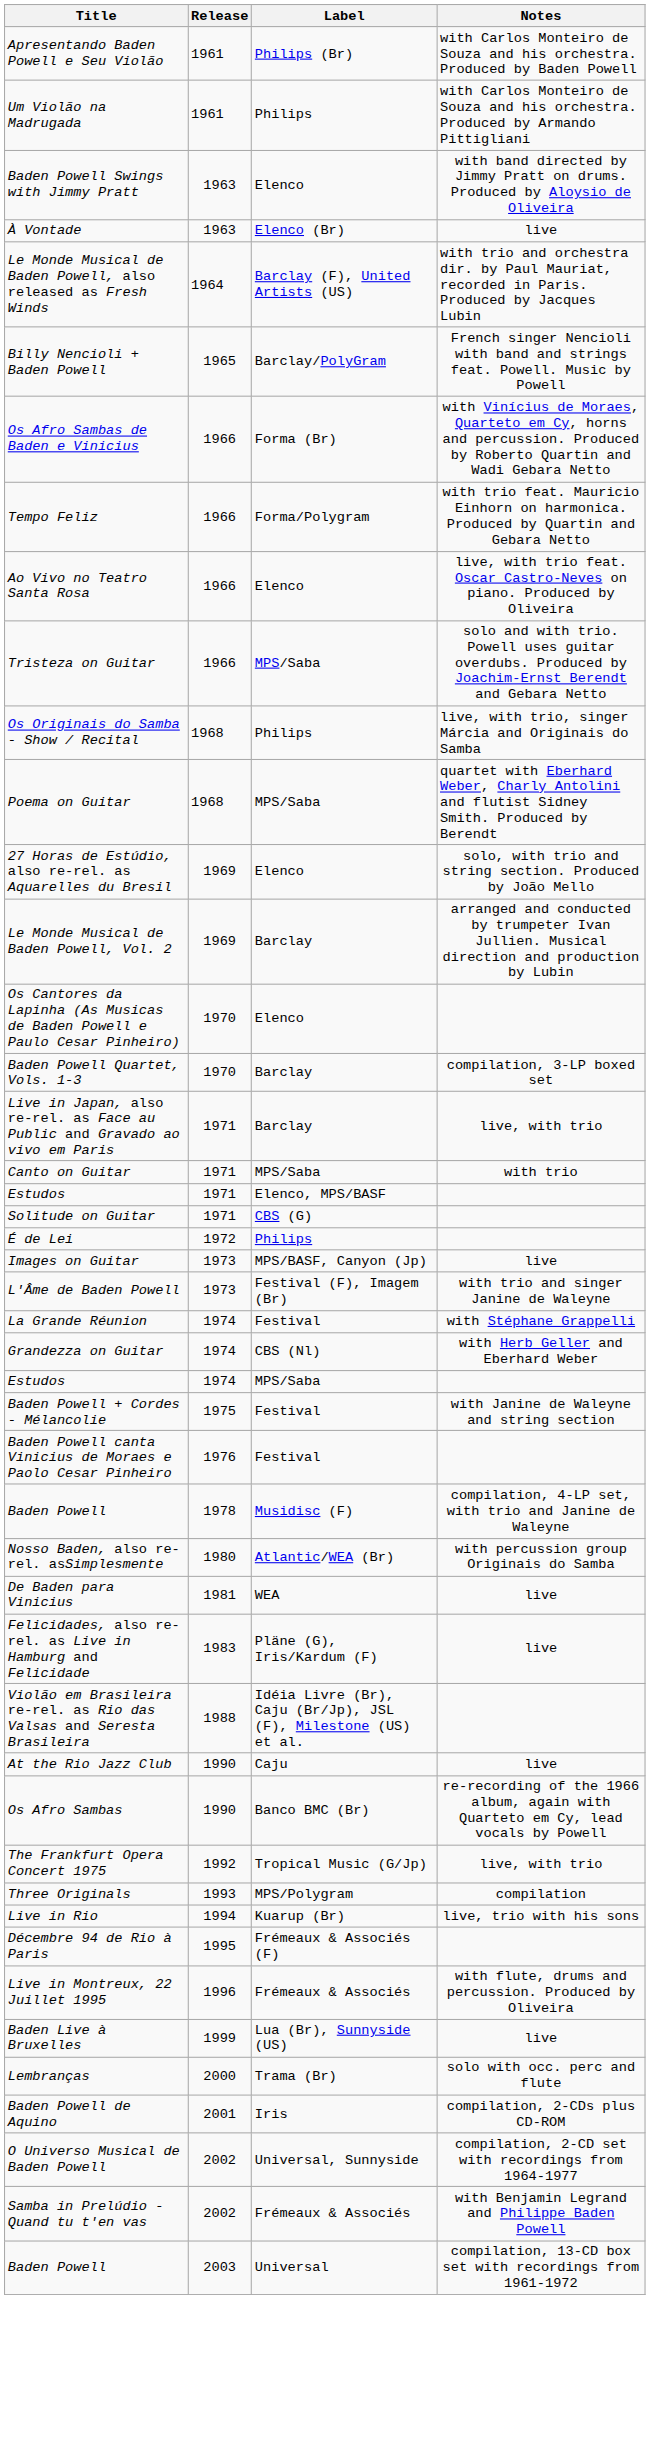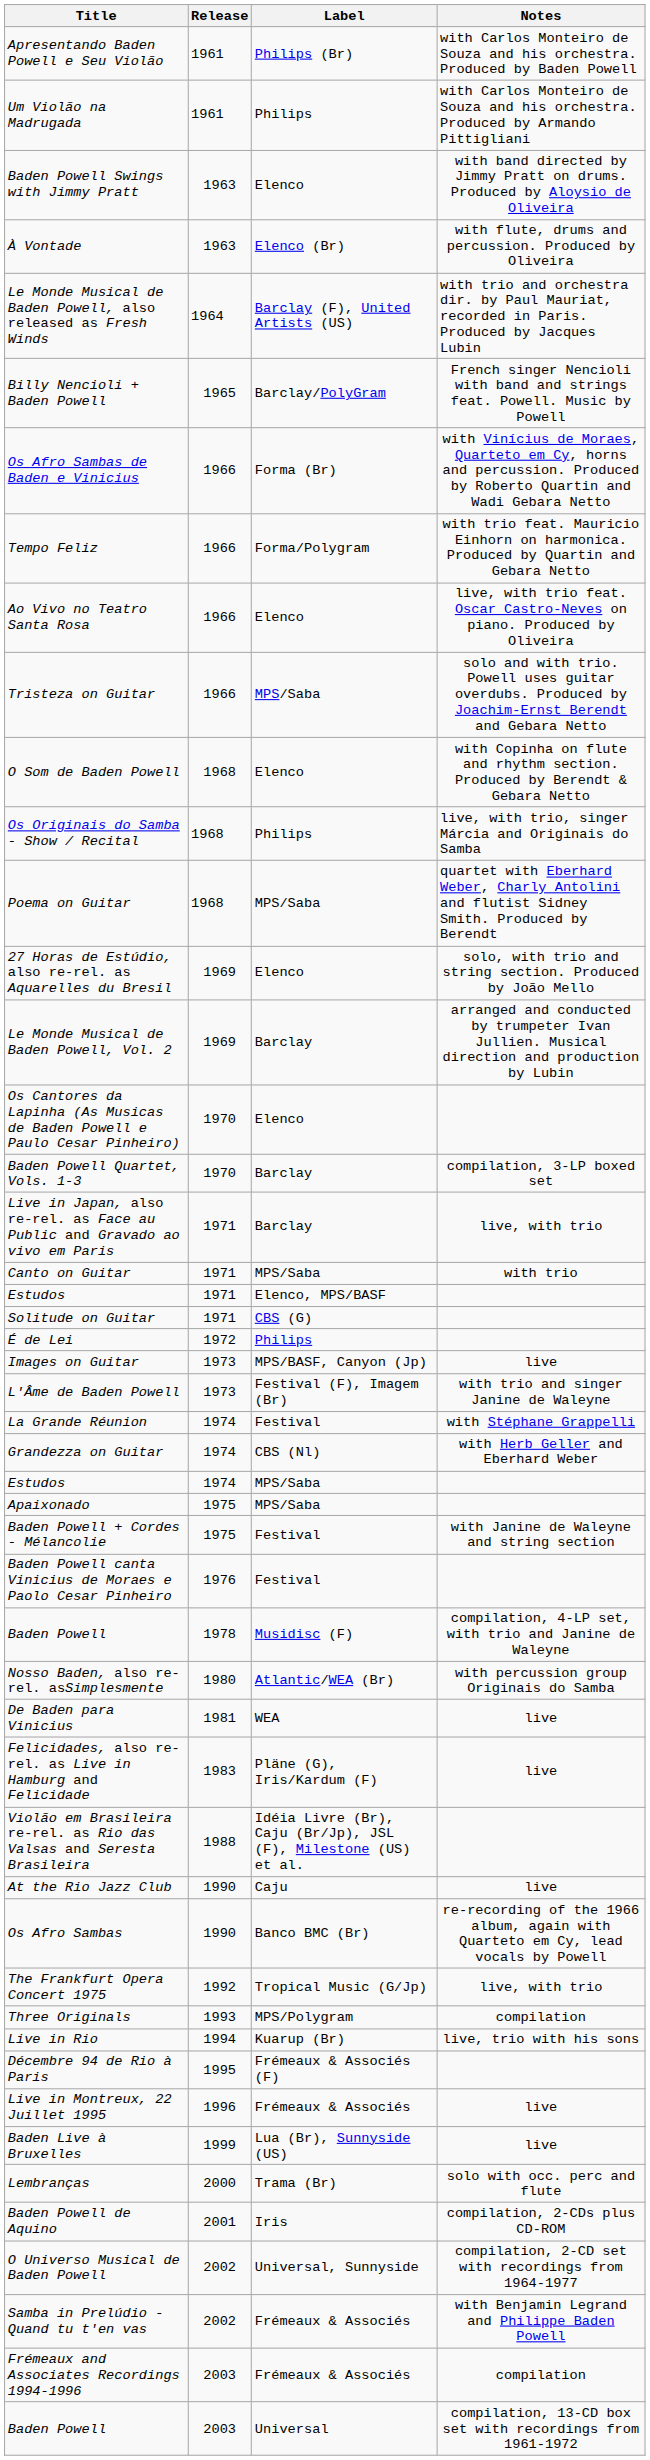 <table class="wikitable">
 <tr>
 <th>Title</th>
 <th>Release</th>
 <th>Label</th>
 <th>Notes</th>
 </tr>
 <tr style="text-align:left;">
 <td align=left><em>Apresentando Baden Powell e Seu Violão</em></td>
 <td>1961</td>
 <td align=left><a href='#'>Philips</a> (Br)</td>
 <td>with Carlos Monteiro de Souza and his orchestra. Produced by Baden Powell</td>
 </tr>
 <tr style="text-align:left;">
 <td align=left><em>Um Violão na Madrugada</em></td>
 <td>1961</td>
 <td align=left>Philips</td>
 <td>with Carlos Monteiro de Souza and his orchestra. Produced by Armando Pittigliani</td>
 </tr>
 <tr align=center>
 <td align=left><em>Baden Powell Swings with Jimmy Pratt</em></td>
 <td>1963</td>
 <td align=left>Elenco</td>
 <td>with band directed by Jimmy Pratt on drums. Produced by <a href='#'>Aloysio de Oliveira</a></td>
 </tr>
 <tr align=center>
 <td align=left><em>À Vontade</em></td>
 <td>1963</td>
 <td align=left><a href='#'>Elenco</a> (Br)</td>
-<td>live</td>
+<td>with flute, drums and percussion. Produced by Oliveira</td>
 </tr>
 <tr style="text-align:left;">
 <td align=left><em>Le Monde Musical de Baden Powell,</em> also released as <em>Fresh Winds</em></td>
 <td>1964</td>
 <td align=left><a href='#'>Barclay</a> (F), <a href='#'>United Artists</a> (US)</td>
 <td>with trio and orchestra dir. by Paul Mauriat, recorded in Paris. Produced by Jacques Lubin</td>
 </tr>
 <tr align=center>
 <td align=left><em>Billy Nencioli + Baden Powell</em></td>
 <td>1965</td>
 <td align=left>Barclay/<a href='#'>PolyGram</a></td>
 <td>French singer Nencioli with band and strings feat. Powell. Music by Powell</td>
 </tr>
 <tr align=center>
 <td align=left><em><a href='#'>Os Afro Sambas de Baden e Vinicius</a></em></td>
 <td>1966</td>
 <td align=left>Forma (Br)</td>
 <td>with <a href='#'>Vinícius de Moraes</a>, <a href='#'>Quarteto em Cy</a>, horns and percussion. Produced by Roberto Quartin and Wadi Gebara Netto</td>
 </tr>
 <tr align=center>
 <td align=left><em>Tempo Feliz</em></td>
 <td>1966</td>
 <td align=left>Forma/Polygram</td>
 <td>with trio feat. Mauricio Einhorn on harmonica. Produced by Quartin and Gebara Netto</td>
 </tr>
 <tr align=center>
 <td align=left><em>Ao Vivo no Teatro Santa Rosa</em></td>
 <td>1966</td>
 <td align=left>Elenco</td>
 <td>live, with trio feat. <a href='#'>Oscar Castro-Neves</a> on piano. Produced by Oliveira</td>
 </tr>
 <tr align=center>
 <td align=left><em>Tristeza on Guitar</em></td>
 <td>1966</td>
 <td align=left><a href='#'>MPS</a>/Saba</td>
 <td>solo and with trio. Powell uses guitar overdubs. Produced by <a href='#'>Joachim-Ernst Berendt</a> and Gebara Netto</td>
+</tr>
+<tr align=center>
+<td align=left><em>O Som de Baden Powell</em></td>
+<td>1968</td>
+<td align=left>Elenco</td>
+<td>with Copinha on flute and rhythm section. Produced by Berendt & Gebara Netto</td>
 </tr>
 <tr style="text-align:left;">
 <td align=left><em><a href='#'>Os Originais do Samba</a> - Show / Recital</em></td>
 <td>1968</td>
 <td align=left>Philips</td>
 <td>live, with trio, singer Márcia and Originais do Samba</td>
 </tr>
 <tr style="text-align:left;">
 <td align=left><em>Poema on Guitar</em></td>
 <td>1968</td>
 <td align=left>MPS/Saba</td>
 <td>quartet with <a href='#'>Eberhard Weber</a>, <a href='#'>Charly Antolini</a> and flutist Sidney Smith. Produced by Berendt</td>
 </tr>
 <tr align=center>
 <td align=left><em>27 Horas de Estúdio,</em> also re-rel. as <em>Aquarelles du Bresil</em></td>
 <td>1969</td>
 <td align=left>Elenco</td>
 <td>solo, with trio and string section. Produced by João Mello</td>
 </tr>
 <tr align=center>
 <td align=left><em>Le Monde Musical de Baden Powell, Vol. 2</em></td>
 <td>1969</td>
 <td align=left>Barclay</td>
 <td>arranged and conducted by trumpeter Ivan Jullien. Musical direction and production by Lubin</td>
 </tr>
 <tr align=center>
 <td align=left><em>Os Cantores da Lapinha (As Musicas de Baden Powell e Paulo Cesar Pinheiro)</em></td>
 <td>1970</td>
 <td align=left>Elenco</td>
 <td></td>
 </tr>
 <tr align=center>
 <td align=left><em>Baden Powell Quartet, Vols. 1-3</em></td>
 <td>1970</td>
 <td align=left>Barclay</td>
 <td>compilation, 3-LP boxed set</td>
 </tr>
 <tr align=center>
 <td align=left><em>Live in Japan,</em> also re-rel. as <em>Face au Public</em> and <em>Gravado ao vivo em Paris</em></td>
 <td>1971</td>
 <td align=left>Barclay</td>
 <td>live, with trio</td>
 </tr>
 <tr align=center>
 <td align=left><em>Canto on Guitar</em></td>
 <td>1971</td>
 <td align=left>MPS/Saba</td>
 <td>with trio</td>
 </tr>
 <tr align=center>
 <td align=left><em>Estudos</em></td>
 <td>1971</td>
 <td align=left>Elenco, MPS/BASF</td>
 <td></td>
 </tr>
 <tr align=center>
 <td align=left><em>Solitude on Guitar</em></td>
 <td>1971</td>
 <td align=left><a href='#'>CBS</a> (G)</td>
 <td></td>
 </tr>
 <tr align=center>
 <td align=left><em>É de Lei</em></td>
 <td>1972</td>
 <td align=left><a href='#'>Philips</a></td>
 <td></td>
 </tr>
 <tr align=center>
 <td align=left><em>Images on Guitar</em></td>
 <td>1973</td>
 <td align=left>MPS/BASF, Canyon (Jp)</td>
 <td>live</td>
 </tr>
 <tr align=center>
 <td align=left><em>L'Âme de Baden Powell</em></td>
 <td>1973</td>
 <td align=left>Festival (F), Imagem (Br)</td>
 <td>with trio and singer Janine de Waleyne</td>
 </tr>
 <tr align=center>
 <td align=left><em>La Grande Réunion</em></td>
 <td>1974</td>
 <td align=left>Festival</td>
 <td>with <a href='#'>Stéphane Grappelli</a></td>
 </tr>
 <tr align=center>
 <td align=left><em>Grandezza on Guitar</em></td>
 <td>1974</td>
 <td align=left>CBS (Nl)</td>
 <td>with <a href='#'>Herb Geller</a> and Eberhard Weber</td>
 </tr>
 <tr align=center>
 <td align=left><em>Estudos</em></td>
 <td>1974</td>
 <td align=left>MPS/Saba</td>
 <td></td>
 </tr>
 <tr align=center>
+<td align=left><em>Apaixonado</em></td>
+<td>1975</td>
+<td align=left>MPS/Saba</td>
+<td></td>
+</tr>
+<tr align=center>
 <td align=left><em>Baden Powell + Cordes - Mélancolie</em></td>
 <td>1975</td>
 <td align=left>Festival</td>
 <td>with Janine de Waleyne and string section</td>
 </tr>
 <tr align=center>
 <td align=left><em>Baden Powell canta Vinicius de Moraes e Paolo Cesar Pinheiro</em></td>
 <td>1976</td>
 <td align=left>Festival</td>
 <td></td>
 </tr>
 <tr align=center>
 <td align=left><em>Baden Powell</em></td>
 <td>1978</td>
 <td align=left><a href='#'>Musidisc</a> (F)</td>
 <td>compilation, 4-LP set, with trio and Janine de Waleyne</td>
 </tr>
 <tr align=center>
 <td align=left><em>Nosso Baden,</em> also re-rel. as<em>Simplesmente</em></td>
 <td>1980</td>
 <td align=left><a href='#'>Atlantic</a>/<a href='#'>WEA</a> (Br)</td>
 <td>with percussion group Originais do Samba</td>
 </tr>
 <tr align=center>
 <td align=left><em>De Baden para Vinicius</em></td>
 <td>1981</td>
 <td align=left>WEA</td>
 <td>live</td>
 </tr>
 <tr align=center>
 <td align=left><em>Felicidades,</em> also re-rel. as <em>Live in Hamburg</em> and <em>Felicidade</em></td>
 <td>1983</td>
 <td align=left>Pläne (G), Iris/Kardum (F)</td>
 <td>live</td>
 </tr>
 <tr align=center>
 <td align=left><em>Violão em Brasileira</em> re-rel. as <em>Rio das Valsas</em> and <em>Seresta Brasileira</em></td>
 <td>1988</td>
 <td align=left>Idéia Livre (Br), Caju (Br/Jp), JSL (F), <a href='#'>Milestone</a> (US) et al.</td>
 <td></td>
 </tr>
 <tr align=center>
 <td align=left><em>At the Rio Jazz Club</em></td>
 <td>1990</td>
 <td align=left>Caju</td>
 <td>live</td>
 </tr>
 <tr align=center>
 <td align=left><em>Os Afro Sambas</em></td>
 <td>1990</td>
 <td align=left>Banco BMC (Br)</td>
 <td>re-recording of the 1966 album, again with Quarteto em Cy, lead vocals by Powell</td>
 </tr>
 <tr align=center>
 <td align=left><em>The Frankfurt Opera Concert 1975</em></td>
 <td>1992</td>
 <td align=left>Tropical Music (G/Jp)</td>
 <td>live, with trio</td>
 </tr>
 <tr align=center>
 <td align=left><em>Three Originals</em></td>
 <td>1993</td>
 <td align=left>MPS/Polygram</td>
 <td>compilation</td>
 </tr>
 <tr align=center>
 <td align=left><em>Live in Rio</em></td>
 <td>1994</td>
 <td align=left>Kuarup (Br)</td>
 <td>live, trio with his sons</td>
 </tr>
 <tr align=center>
 <td align=left><em>Décembre 94 de Rio à Paris</em></td>
 <td>1995</td>
 <td align=left>Frémeaux & Associés (F)</td>
 <td></td>
 </tr>
 <tr align=center>
 <td align=left><em>Live in Montreux, 22 Juillet 1995</em></td>
 <td>1996</td>
 <td align=left>Frémeaux & Associés</td>
-<td>with flute, drums and percussion. Produced by Oliveira</td>
+<td>live</td>
 </tr>
 <tr align=center>
 <td align=left><em>Baden Live à Bruxelles</em></td>
 <td>1999</td>
 <td align=left>Lua (Br), <a href='#'>Sunnyside</a> (US)</td>
 <td>live</td>
 </tr>
 <tr align=center>
 <td align=left><em>Lembranças</em></td>
 <td>2000</td>
 <td align=left>Trama (Br)</td>
 <td>solo with occ. perc and flute</td>
 </tr>
 <tr align=center>
 <td align=left><em>Baden Powell de Aquino</em></td>
 <td>2001</td>
 <td align=left>Iris</td>
 <td>compilation, 2-CDs plus CD-ROM</td>
 </tr>
 <tr align=center>
 <td align=left><em>O Universo Musical de Baden Powell</em></td>
 <td>2002</td>
 <td align=left>Universal, Sunnyside</td>
 <td>compilation, 2-CD set with recordings from 1964-1977</td>
 </tr>
 <tr align=center>
 <td align=left><em>Samba in Prelúdio - Quand tu t'en vas</em></td>
 <td>2002</td>
 <td align=left>Frémeaux & Associés</td>
 <td>with Benjamin Legrand and <a href='#'>Philippe Baden Powell</a></td>
 </tr>
 <tr align=center>
+<td align=left><em>Frémeaux and Associates Recordings 1994-1996</em></td>
+<td>2003</td>
+<td align=left>Frémeaux & Associés</td>
+<td>compilation</td>
+</tr>
+<tr align=center>
 <td align=left><em>Baden Powell</em></td>
 <td>2003</td>
 <td align=left>Universal</td>
 <td>compilation, 13-CD box set with recordings from 1961-1972</td>
 </tr>
 </table>
